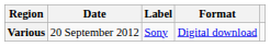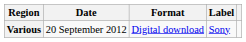 <table class="wikitable plainrowheaders">
 <tr>
 <th scope="col">Region</th>
 <th scope="col">Date</th>
+<th scope="col">Format</th>
 <th scope="col">Label</th>
-<th scope="col">Format</th>
 <th scope="col"></th>
 </tr>
 <tr>
 <th scope="row">Various</th>
 <td>20 September 2012</td>
+<td><a href='#'>Digital download</a></td>
 <td><a href='#'>Sony</a></td>
-<td><a href='#'>Digital download</a></td>
 <td align="center"></td>
 </tr>
 </table>
